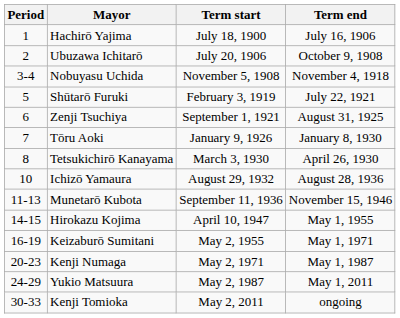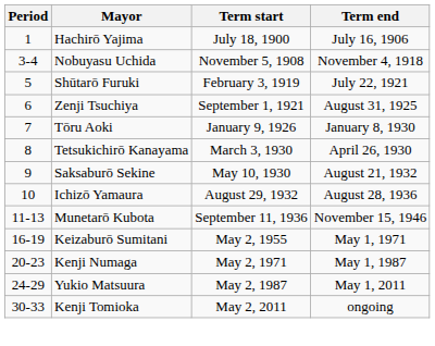 <table class="wikitable">
 <tr>
 <th>Period</th>
 <th>Mayor</th>
 <th>Term start</th>
 <th>Term end</th>
 </tr>
 <tr>
 <td align=center>1</td>
 <td>Hachirō Yajima</td>
 <td align=center>July 18, 1900</td>
 <td align=center>July 16, 1906</td>
-</tr>
-<tr>
-<td align=center>2</td>
-<td>Ubuzawa Ichitarō</td>
-<td align=center>July 20, 1906</td>
-<td align=center>October 9, 1908</td>
 </tr>
 <tr>
 <td align=center>3-4</td>
 <td>Nobuyasu Uchida</td>
 <td align=center>November 5, 1908</td>
 <td align=center>November 4, 1918</td>
 </tr>
 <tr>
 <td align=center>5</td>
 <td>Shūtarō Furuki</td>
 <td align=center>February 3, 1919</td>
 <td align=center>July 22, 1921</td>
 </tr>
 <tr>
 <td align=center>6</td>
 <td>Zenji Tsuchiya</td>
 <td align=center>September 1, 1921</td>
 <td align=center>August 31, 1925</td>
 </tr>
 <tr>
 <td align=center>7</td>
 <td>Tōru Aoki</td>
 <td align=center>January 9, 1926</td>
 <td align=center>January 8, 1930</td>
 </tr>
 <tr>
 <td align=center>8</td>
 <td>Tetsukichirō Kanayama</td>
 <td align=center>March 3, 1930</td>
 <td align=center>April 26, 1930</td>
 </tr>
 <tr>
+<td align=center>9</td>
+<td>Saksaburō Sekine</td>
+<td align=center>May 10, 1930</td>
+<td align=center>August 21, 1932</td>
+</tr>
+<tr>
 <td align=center>10</td>
 <td>Ichizō Yamaura</td>
 <td align=center>August 29, 1932</td>
 <td align=center>August 28, 1936</td>
 </tr>
 <tr>
 <td align=center>11-13</td>
 <td>Munetarō Kubota</td>
 <td align=center>September 11, 1936</td>
 <td align=center>November 15, 1946</td>
-</tr>
-<tr>
-<td align=center>14-15</td>
-<td>Hirokazu Kojima</td>
-<td align=center>April 10, 1947</td>
-<td align=center>May 1, 1955</td>
 </tr>
 <tr>
 <td align=center>16-19</td>
 <td>Keizaburō Sumitani</td>
 <td align=center>May 2, 1955</td>
 <td align=center>May 1, 1971</td>
 </tr>
 <tr>
 <td align=center>20-23</td>
 <td>Kenji Numaga</td>
 <td align=center>May 2, 1971</td>
 <td align=center>May 1, 1987</td>
 </tr>
 <tr>
 <td align=center>24-29</td>
 <td>Yukio Matsuura</td>
 <td align=center>May 2, 1987</td>
 <td align=center>May 1, 2011</td>
 </tr>
 <tr>
 <td align=center>30-33</td>
 <td>Kenji Tomioka</td>
 <td align=center>May 2, 2011</td>
 <td align=center>ongoing</td>
 </tr>
 </table>
